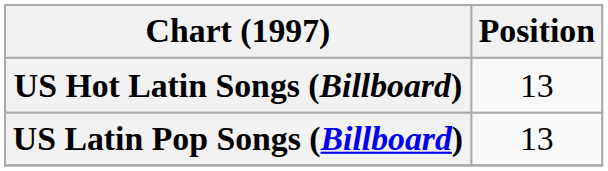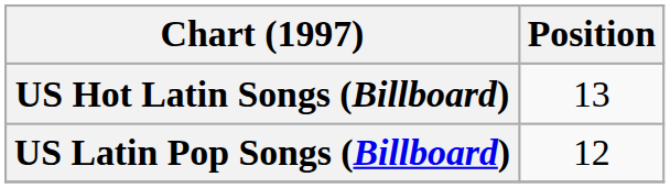 <table class="wikitable plainrowheaders sortable" style="text-align:center;">
 <tr>
 <th scope="col">Chart (1997)</th>
 <th scope="col">Position</th>
 </tr>
 <tr>
 <th scope="row">US Hot Latin Songs (<em>Billboard</em>)</th>
 <td>13</td>
 </tr>
 <tr>
 <th scope="row">US Latin Pop Songs (<em><a href='#'>Billboard</a></em>)</th>
-<td>13</td>
+<td>12</td>
 </tr>
 <tr>
 </tr>
 </table>
